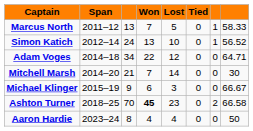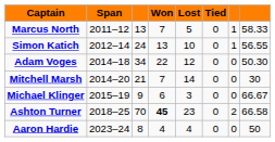 <table class="wikitable" style="font-size:100%">
 <tr>
 <th style="background:#ff8000;">Captain</th>
 <th style="background:#ff8000;">Span</th>
 <th style="background:#ff8000;"></th>
 <th style="background:#ff8000;">Won</th>
 <th style="background:#ff8000;">Lost</th>
 <th style="background:#ff8000;">Tied</th>
 <th style="background:#ff8000;"></th>
 <th style="background:#ff8000;"></th>
 </tr>
 <tr align="center">
 <td><strong><a href='#'>Marcus North</a></strong></td>
 <td>2011–12</td>
 <td>13</td>
 <td>7</td>
 <td>5</td>
 <td>0</td>
 <td>1</td>
 <td>58.33</td>
 </tr>
 <tr align="center">
 <td><strong><a href='#'>Simon Katich</a></strong></td>
 <td>2012–14</td>
 <td>24</td>
 <td>13</td>
 <td>10</td>
 <td>0</td>
 <td>1</td>
-<td>56.52</td>
+<td>56.55</td>
 </tr>
 <tr align="center">
 <td><strong><a href='#'>Adam Voges</a></strong></td>
 <td>2014–18</td>
 <td>34</td>
 <td>22</td>
 <td>12</td>
 <td>0</td>
 <td>0</td>
-<td>64.71</td>
+<td>50.30</td>
 </tr>
 <tr align="center">
 <td><strong><a href='#'>Mitchell Marsh</a></strong></td>
 <td>2014–20</td>
 <td>21</td>
 <td>7</td>
 <td>14</td>
 <td>0</td>
 <td>0</td>
 <td>30</td>
 </tr>
 <tr align="center">
 <td><strong><a href='#'>Michael Klinger</a></strong></td>
 <td>2015–19</td>
 <td>9</td>
 <td>6</td>
 <td>3</td>
 <td>0</td>
 <td>0</td>
 <td>66.67</td>
 </tr>
 <tr align="center">
 <td><strong><a href='#'>Ashton Turner</a></strong></td>
 <td>2018–25</td>
 <td>70</td>
 <td><strong>45</strong></td>
 <td>23</td>
 <td>0</td>
 <td>2</td>
 <td>66.58</td>
 </tr>
 <tr align="center">
 <td><strong><a href='#'>Aaron Hardie</a></strong></td>
 <td>2023–24</td>
 <td>8</td>
 <td>4</td>
 <td>4</td>
 <td>0</td>
 <td>0</td>
 <td>50</td>
 </tr>
 </table>
